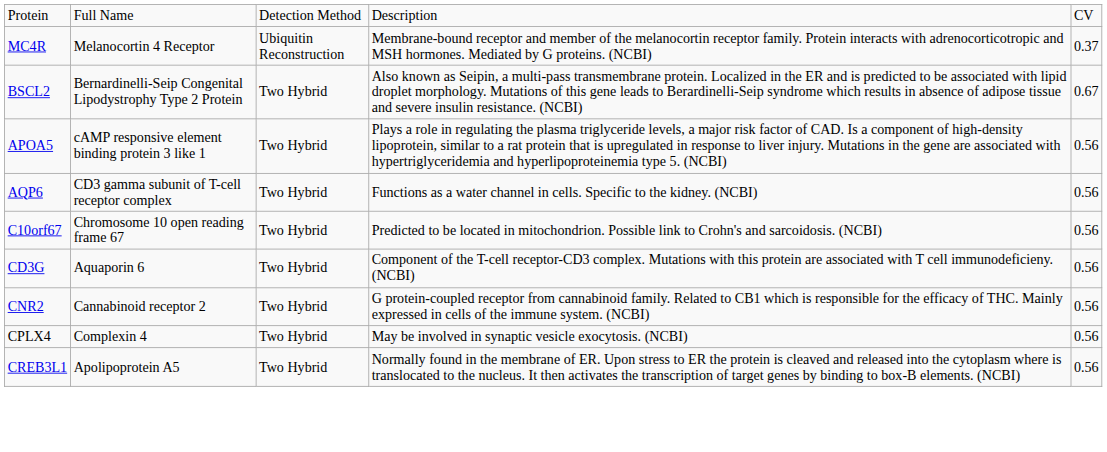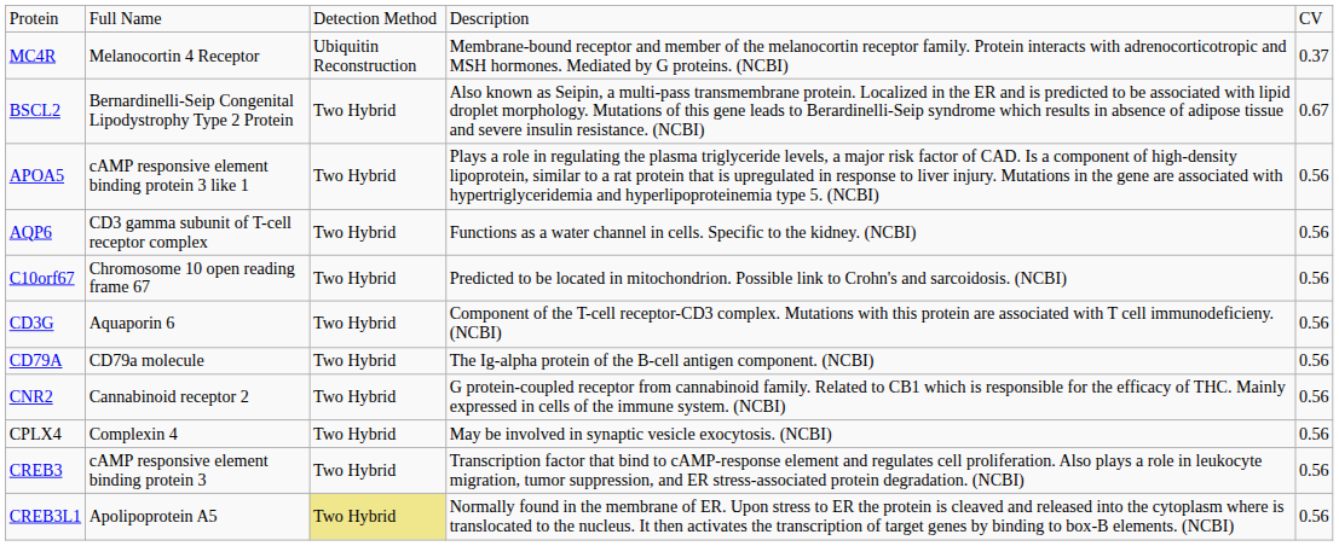 <table class="wikitable">
 <tr>
 <td>Protein</td>
 <td>Full Name</td>
 <td>Detection Method</td>
 <td>Description</td>
 <td>CV</td>
 </tr>
 <tr>
 <td><a href='#'>MC4R</a></td>
 <td>Melanocortin 4 Receptor</td>
 <td>Ubiquitin Reconstruction</td>
 <td>Membrane-bound receptor and member of the melanocortin receptor family. Protein interacts with adrenocorticotropic and MSH hormones. Mediated by G proteins. (NCBI)</td>
 <td>0.37</td>
 </tr>
 <tr>
 <td><a href='#'>BSCL2</a></td>
 <td>Bernardinelli-Seip Congenital Lipodystrophy Type 2 Protein</td>
 <td>Two Hybrid</td>
 <td>Also known as Seipin, a multi-pass transmembrane protein. Localized in the ER and is predicted to be associated with lipid droplet morphology. Mutations of this gene leads to Berardinelli-Seip syndrome which results in absence of adipose tissue and severe insulin resistance. (NCBI)</td>
 <td>0.67</td>
 </tr>
 <tr>
 <td><a href='#'>APOA5</a></td>
 <td>cAMP responsive element binding protein 3 like 1</td>
 <td>Two Hybrid</td>
 <td>Plays a role in regulating the plasma triglyceride levels, a major risk factor of CAD. Is a component of high-density lipoprotein, similar to a rat protein that is upregulated in response to liver injury. Mutations in the gene are associated with hypertriglyceridemia and hyperlipoproteinemia type 5. (NCBI)</td>
 <td>0.56</td>
 </tr>
 <tr>
 <td><a href='#'>AQP6</a></td>
 <td>CD3 gamma subunit of T-cell receptor complex</td>
 <td>Two Hybrid</td>
 <td>Functions as a water channel in cells. Specific to the kidney. (NCBI)</td>
 <td>0.56</td>
 </tr>
 <tr>
 <td><a href='#'>C10orf67</a></td>
 <td>Chromosome 10 open reading frame 67</td>
 <td>Two Hybrid</td>
 <td>Predicted to be located in mitochondrion. Possible link to Crohn's and sarcoidosis. (NCBI)</td>
 <td>0.56</td>
 </tr>
 <tr>
 <td><a href='#'>CD3G</a></td>
 <td>Aquaporin 6</td>
 <td>Two Hybrid</td>
 <td>Component of the T-cell receptor-CD3 complex. Mutations with this protein are associated with T cell immunodeficieny. (NCBI)</td>
 <td>0.56</td>
 </tr>
 <tr>
+<td><a href='#'>CD79A</a></td>
+<td>CD79a molecule</td>
+<td>Two Hybrid</td>
+<td>The Ig-alpha protein of the B-cell antigen component. (NCBI)</td>
+<td>0.56</td>
+</tr>
+<tr>
 <td><a href='#'>CNR2</a></td>
 <td>Cannabinoid receptor 2</td>
 <td>Two Hybrid</td>
 <td>G protein-coupled receptor from cannabinoid family. Related to CB1 which is responsible for the efficacy of THC. Mainly expressed in cells of the immune system. (NCBI)</td>
 <td>0.56</td>
 </tr>
 <tr>
 <td>CPLX4</td>
 <td>Complexin 4</td>
 <td>Two Hybrid</td>
 <td>May be involved in synaptic vesicle exocytosis. (NCBI)</td>
 <td>0.56</td>
 </tr>
 <tr>
+<td><a href='#'>CREB3</a></td>
+<td>cAMP responsive element binding protein 3</td>
+<td>Two Hybrid</td>
+<td>Transcription factor that bind to cAMP-response element and regulates cell proliferation. Also plays a role in leukocyte migration, tumor suppression, and ER stress-associated protein degradation. (NCBI)</td>
+<td>0.56</td>
+</tr>
+<tr>
 <td><a href='#'>CREB3L1</a></td>
 <td>Apolipoprotein A5</td>
-<td>Two Hybrid</td>
+<td style="background: khaki;">Two Hybrid</td>
 <td>Normally found in the membrane of ER. Upon stress to ER the protein is cleaved and released into the cytoplasm where is translocated to the nucleus. It then activates the transcription of target genes by binding to box-B elements. (NCBI)</td>
 <td>0.56</td>
 </tr>
 </table>
